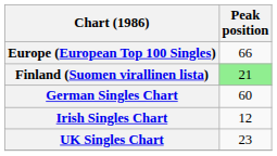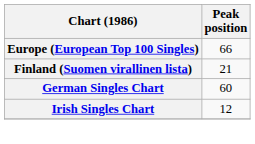 <table class="wikitable sortable plainrowheaders" style="text-align:center">
 <tr>
 <th scope="col">Chart (1986)</th>
 <th scope="col">Peak<br>position</th>
 </tr>
 <tr>
 <th scope="row">Europe (<a href='#'>European Top 100 Singles</a>)</th>
 <td>66</td>
 </tr>
 <tr>
 <th scope="row">Finland (<a href='#'>Suomen virallinen lista</a>)</th>
-<td style="background: lightgreen;">21</td>
+<td>21</td>
 </tr>
 <tr>
 <th scope="row"><a href='#'>German Singles Chart</a></th>
 <td>60</td>
 </tr>
 <tr>
 <th scope="row"><a href='#'>Irish Singles Chart</a></th>
 <td>12</td>
 </tr>
 <tr>
-<th scope="row"><a href='#'>UK Singles Chart</a></th>
-<td>23</td>
-</tr>
-<tr>
 </tr>
 </table>
